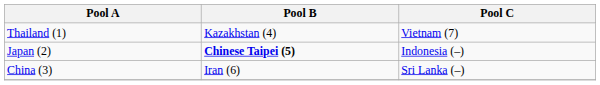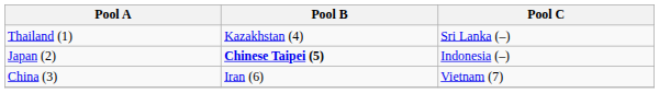 <table class="wikitable" width=800>
 <tr>
 <th width=25%>Pool A</th>
 <th width=25%>Pool B</th>
 <th width=25%>Pool C</th>
 </tr>
 <tr>
 <td> <a href='#'>Thailand</a> (1)</td>
 <td> <a href='#'>Kazakhstan</a> (4)</td>
-<td> <a href='#'>Vietnam</a> (7)</td>
+<td> <a href='#'>Sri Lanka</a> (–)</td>
 </tr>
 <tr>
 <td> <a href='#'>Japan</a> (2)</td>
 <td><strong> <a href='#'>Chinese Taipei</a> (5)</strong></td>
 <td> <a href='#'>Indonesia</a> (–)</td>
 </tr>
 <tr>
 <td> <a href='#'>China</a> (3)</td>
 <td> <a href='#'>Iran</a> (6)</td>
-<td> <a href='#'>Sri Lanka</a> (–)</td>
+<td> <a href='#'>Vietnam</a> (7)</td>
 </tr>
 <tr>
 </tr>
 </table>
